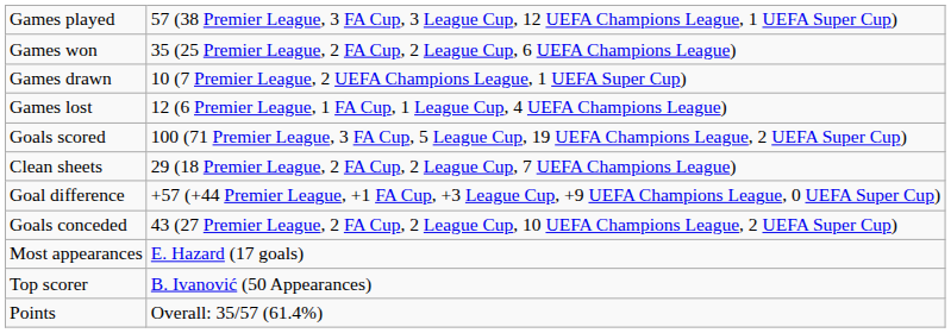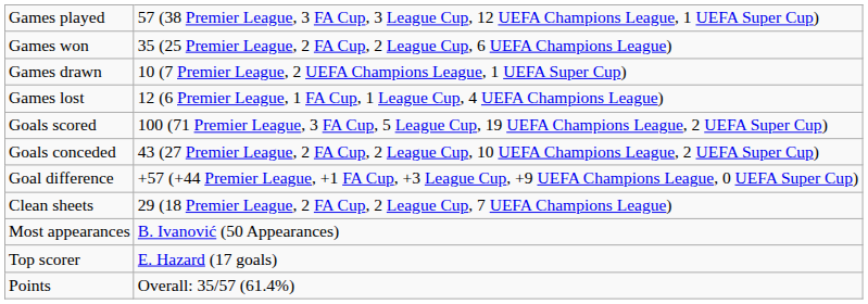 <table class="wikitable">
 <tr>
 <td>Games played</td>
 <td>57 (38 <a href='#'>Premier League</a>, 3 <a href='#'>FA Cup</a>, 3 <a href='#'>League Cup</a>, 12 <a href='#'>UEFA Champions League</a>, 1 <a href='#'>UEFA Super Cup</a>)</td>
 </tr>
 <tr>
 <td>Games won</td>
 <td>35 (25 <a href='#'>Premier League</a>, 2 <a href='#'>FA Cup</a>, 2 <a href='#'>League Cup</a>, 6 <a href='#'>UEFA Champions League</a>)</td>
 </tr>
 <tr>
 <td>Games drawn</td>
 <td>10 (7 <a href='#'>Premier League</a>, 2 <a href='#'>UEFA Champions League</a>, 1 <a href='#'>UEFA Super Cup</a>)</td>
 </tr>
 <tr>
 <td>Games lost</td>
 <td>12 (6 <a href='#'>Premier League</a>, 1 <a href='#'>FA Cup</a>, 1 <a href='#'>League Cup</a>, 4 <a href='#'>UEFA Champions League</a>)</td>
 </tr>
 <tr>
 <td>Goals scored</td>
 <td>100 (71 <a href='#'>Premier League</a>, 3 <a href='#'>FA Cup</a>, 5 <a href='#'>League Cup</a>, 19 <a href='#'>UEFA Champions League</a>, 2 <a href='#'>UEFA Super Cup</a>)</td>
 </tr>
 <tr>
-<td>Clean sheets</td>
-<td>29 (18 <a href='#'>Premier League</a>, 2 <a href='#'>FA Cup</a>, 2 <a href='#'>League Cup</a>, 7 <a href='#'>UEFA Champions League</a>)</td>
+<td>Goals conceded</td>
+<td>43 (27 <a href='#'>Premier League</a>, 2 <a href='#'>FA Cup</a>, 2 <a href='#'>League Cup</a>, 10 <a href='#'>UEFA Champions League</a>, 2 <a href='#'>UEFA Super Cup</a>)</td>
 </tr>
 <tr>
 <td>Goal difference</td>
 <td>+57 (+44 <a href='#'>Premier League</a>, +1 <a href='#'>FA Cup</a>, +3 <a href='#'>League Cup</a>, +9 <a href='#'>UEFA Champions League</a>, 0 <a href='#'>UEFA Super Cup</a>)</td>
 </tr>
 <tr>
-<td>Goals conceded</td>
-<td>43 (27 <a href='#'>Premier League</a>, 2 <a href='#'>FA Cup</a>, 2 <a href='#'>League Cup</a>, 10 <a href='#'>UEFA Champions League</a>, 2 <a href='#'>UEFA Super Cup</a>)</td>
+<td>Clean sheets</td>
+<td>29 (18 <a href='#'>Premier League</a>, 2 <a href='#'>FA Cup</a>, 2 <a href='#'>League Cup</a>, 7 <a href='#'>UEFA Champions League</a>)</td>
 </tr>
 <tr>
 <td>Most appearances</td>
-<td> <a href='#'>E. Hazard</a> (17 goals)</td>
+<td> <a href='#'>B. Ivanović</a> (50 Appearances)</td>
 </tr>
 <tr>
 <td>Top scorer</td>
-<td> <a href='#'>B. Ivanović</a> (50 Appearances)</td>
+<td> <a href='#'>E. Hazard</a> (17 goals)</td>
 </tr>
 <tr>
 <td>Points</td>
 <td>Overall: 35/57 (61.4%)</td>
 </tr>
 </table>
